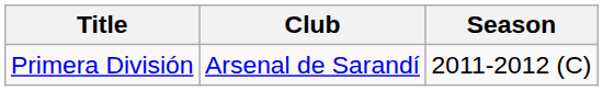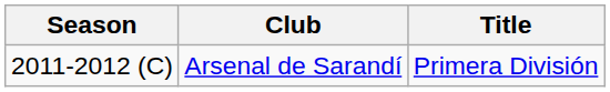 <table class="wikitable">
 <tr>
+<th>Season</th>
+<th>Club</th>
 <th>Title</th>
-<th>Club</th>
-<th>Season</th>
 </tr>
 <tr>
+<td>2011-2012 (C)</td>
+<td><a href='#'>Arsenal de Sarandí</a></td>
 <td><a href='#'>Primera División</a></td>
-<td><a href='#'>Arsenal de Sarandí</a></td>
-<td>2011-2012 (C)</td>
 </tr>
 </table>
